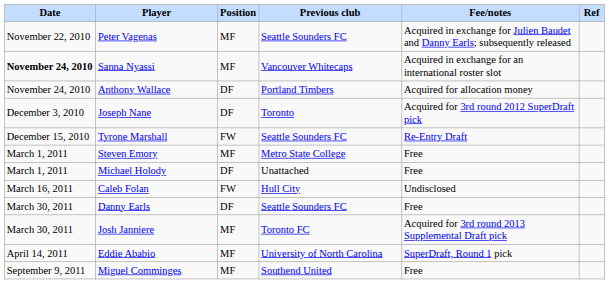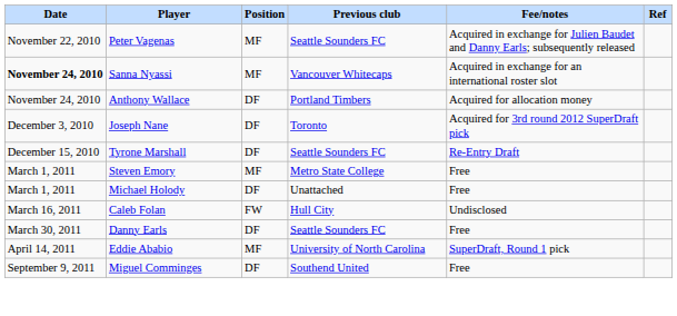 <table class="wikitable" style="text-align:left; font-size:95%;">
 <tr>
 <th style="background:#c2ddff; width:125px;">Date</th>
 <th style="background:#c2ddff; width:170px;">Player</th>
 <th style="background:#c2ddff; width:50px;">Position</th>
 <th style="background:#c2ddff; width:200px;">Previous club</th>
 <th style="background:#c2ddff; width:250px;">Fee/notes</th>
 <th style="background:#c2ddff; width:30px;">Ref</th>
 </tr>
 <tr>
 <td>November 22, 2010</td>
 <td> <a href='#'>Peter Vagenas</a></td>
 <td>MF</td>
 <td> <a href='#'>Seattle Sounders FC</a></td>
 <td>Acquired in exchange for <a href='#'>Julien Baudet</a> and <a href='#'>Danny Earls</a>; subsequently released</td>
 <td></td>
 </tr>
 <tr>
 <td><strong>November 24, 2010</strong></td>
 <td> <a href='#'>Sanna Nyassi</a></td>
 <td>MF</td>
 <td> <a href='#'>Vancouver Whitecaps</a></td>
 <td>Acquired in exchange for an international roster slot</td>
 <td></td>
 </tr>
 <tr>
 <td>November 24, 2010</td>
 <td> <a href='#'>Anthony Wallace</a></td>
 <td>DF</td>
 <td> <a href='#'>Portland Timbers</a></td>
 <td>Acquired for allocation money</td>
 <td></td>
 </tr>
 <tr>
 <td>December 3, 2010</td>
 <td> <a href='#'>Joseph Nane</a></td>
 <td>DF</td>
 <td> <a href='#'>Toronto</a></td>
 <td>Acquired for <a href='#'>3rd round 2012 SuperDraft pick</a></td>
 <td></td>
 </tr>
 <tr>
 <td>December 15, 2010</td>
 <td> <a href='#'>Tyrone Marshall</a></td>
-<td>FW</td>
+<td>DF</td>
 <td> <a href='#'>Seattle Sounders FC</a></td>
 <td><a href='#'>Re-Entry Draft</a></td>
 <td></td>
 </tr>
 <tr>
 <td>March 1, 2011</td>
 <td> <a href='#'>Steven Emory</a></td>
 <td>MF</td>
 <td> <a href='#'>Metro State College</a></td>
 <td>Free</td>
 <td></td>
 </tr>
 <tr>
 <td>March 1, 2011</td>
 <td> <a href='#'>Michael Holody</a></td>
 <td>DF</td>
 <td>Unattached</td>
 <td>Free</td>
 <td></td>
 </tr>
 <tr>
 <td>March 16, 2011</td>
 <td> <a href='#'>Caleb Folan</a></td>
 <td>FW</td>
 <td> <a href='#'>Hull City</a></td>
 <td>Undisclosed</td>
 <td></td>
 </tr>
 <tr>
 <td>March 30, 2011</td>
 <td> <a href='#'>Danny Earls</a></td>
 <td>DF</td>
 <td> <a href='#'>Seattle Sounders FC</a></td>
 <td>Free</td>
 <td></td>
 </tr>
 <tr>
-<td>March 30, 2011</td>
-<td> <a href='#'>Josh Janniere</a></td>
-<td>MF</td>
-<td> <a href='#'>Toronto FC</a></td>
-<td>Acquired for <a href='#'>3rd round 2013 Supplemental Draft pick</a></td>
-<td></td>
-</tr>
-<tr>
 <td>April 14, 2011</td>
 <td> <a href='#'>Eddie Ababio</a></td>
 <td>MF</td>
 <td> <a href='#'>University of North Carolina</a></td>
 <td><a href='#'>SuperDraft, Round 1</a> pick</td>
 <td></td>
 </tr>
 <tr>
 <td>September 9, 2011</td>
 <td> <a href='#'>Miguel Comminges</a></td>
-<td>MF</td>
+<td>DF</td>
 <td> <a href='#'>Southend United</a></td>
 <td>Free</td>
 <td></td>
 </tr>
 </table>
